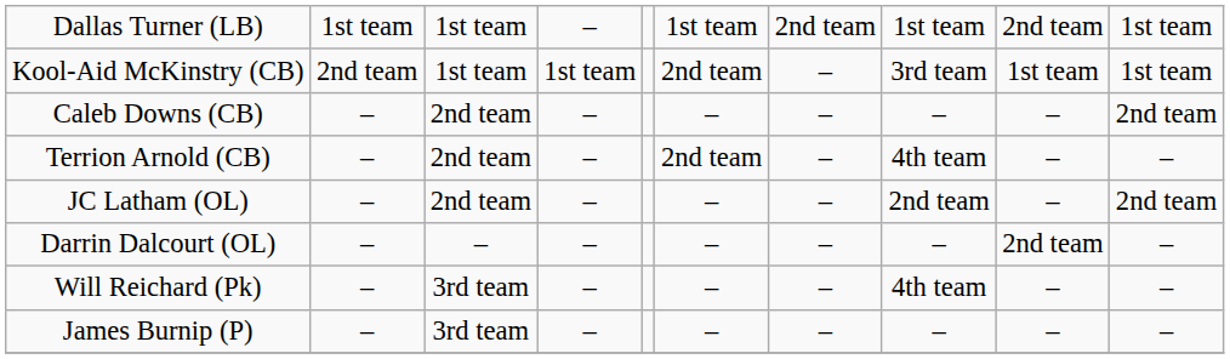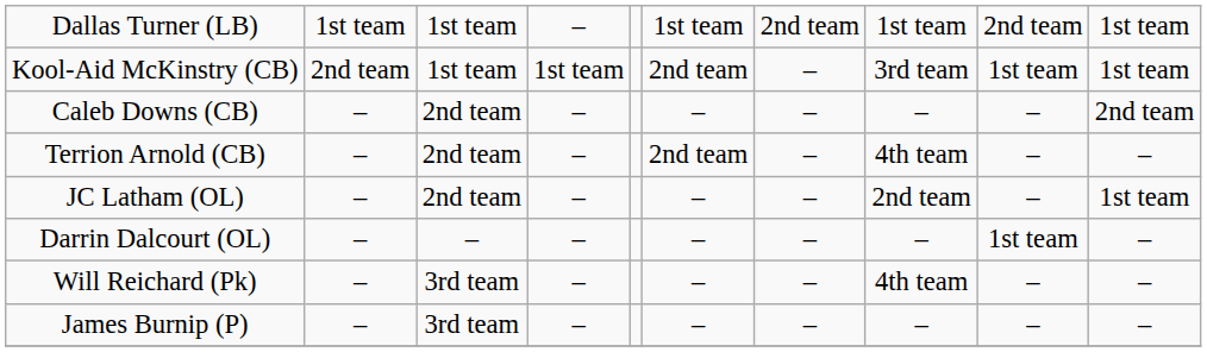 <table class="wikitable sortable sortable" style="text-align: center">
 <tr>
 <td>Dallas Turner (LB)</td>
 <td>1st team</td>
 <td>1st team</td>
 <td>–</td>
 <td></td>
 <td>1st team</td>
 <td>2nd team</td>
 <td>1st team</td>
 <td>2nd team</td>
 <td>1st team</td>
 </tr>
 <tr>
 <td>Kool-Aid McKinstry (CB)</td>
 <td>2nd team</td>
 <td>1st team</td>
 <td>1st team</td>
 <td></td>
 <td>2nd team</td>
 <td>–</td>
 <td>3rd team</td>
 <td>1st team</td>
 <td>1st team</td>
 </tr>
 <tr>
 <td>Caleb Downs (CB)</td>
 <td>–</td>
 <td>2nd team</td>
 <td>–</td>
 <td></td>
 <td>–</td>
 <td>–</td>
 <td>–</td>
 <td>–</td>
 <td>2nd team</td>
 </tr>
 <tr>
 <td>Terrion Arnold (CB)</td>
 <td>–</td>
 <td>2nd team</td>
 <td>–</td>
 <td></td>
 <td>2nd team</td>
 <td>–</td>
 <td>4th team</td>
 <td>–</td>
 <td>–</td>
 </tr>
 <tr>
 <td>JC Latham (OL)</td>
 <td>–</td>
 <td>2nd team</td>
 <td>–</td>
 <td></td>
 <td>–</td>
 <td>–</td>
 <td>2nd team</td>
 <td>–</td>
-<td>2nd team</td>
+<td>1st team</td>
 </tr>
 <tr>
 <td>Darrin Dalcourt (OL)</td>
 <td>–</td>
 <td>–</td>
 <td>–</td>
 <td></td>
 <td>–</td>
 <td>–</td>
 <td>–</td>
-<td>2nd team</td>
+<td>1st team</td>
 <td>–</td>
 </tr>
 <tr>
 <td>Will Reichard (Pk)</td>
 <td>–</td>
 <td>3rd team</td>
 <td>–</td>
 <td></td>
 <td>–</td>
 <td>–</td>
 <td>4th team</td>
 <td>–</td>
 <td>–</td>
 </tr>
 <tr>
 <td>James Burnip (P)</td>
 <td>–</td>
 <td>3rd team</td>
 <td>–</td>
 <td></td>
 <td>–</td>
 <td>–</td>
 <td>–</td>
 <td>–</td>
 <td>–</td>
 </tr>
 <tr>
 </tr>
 </table>
